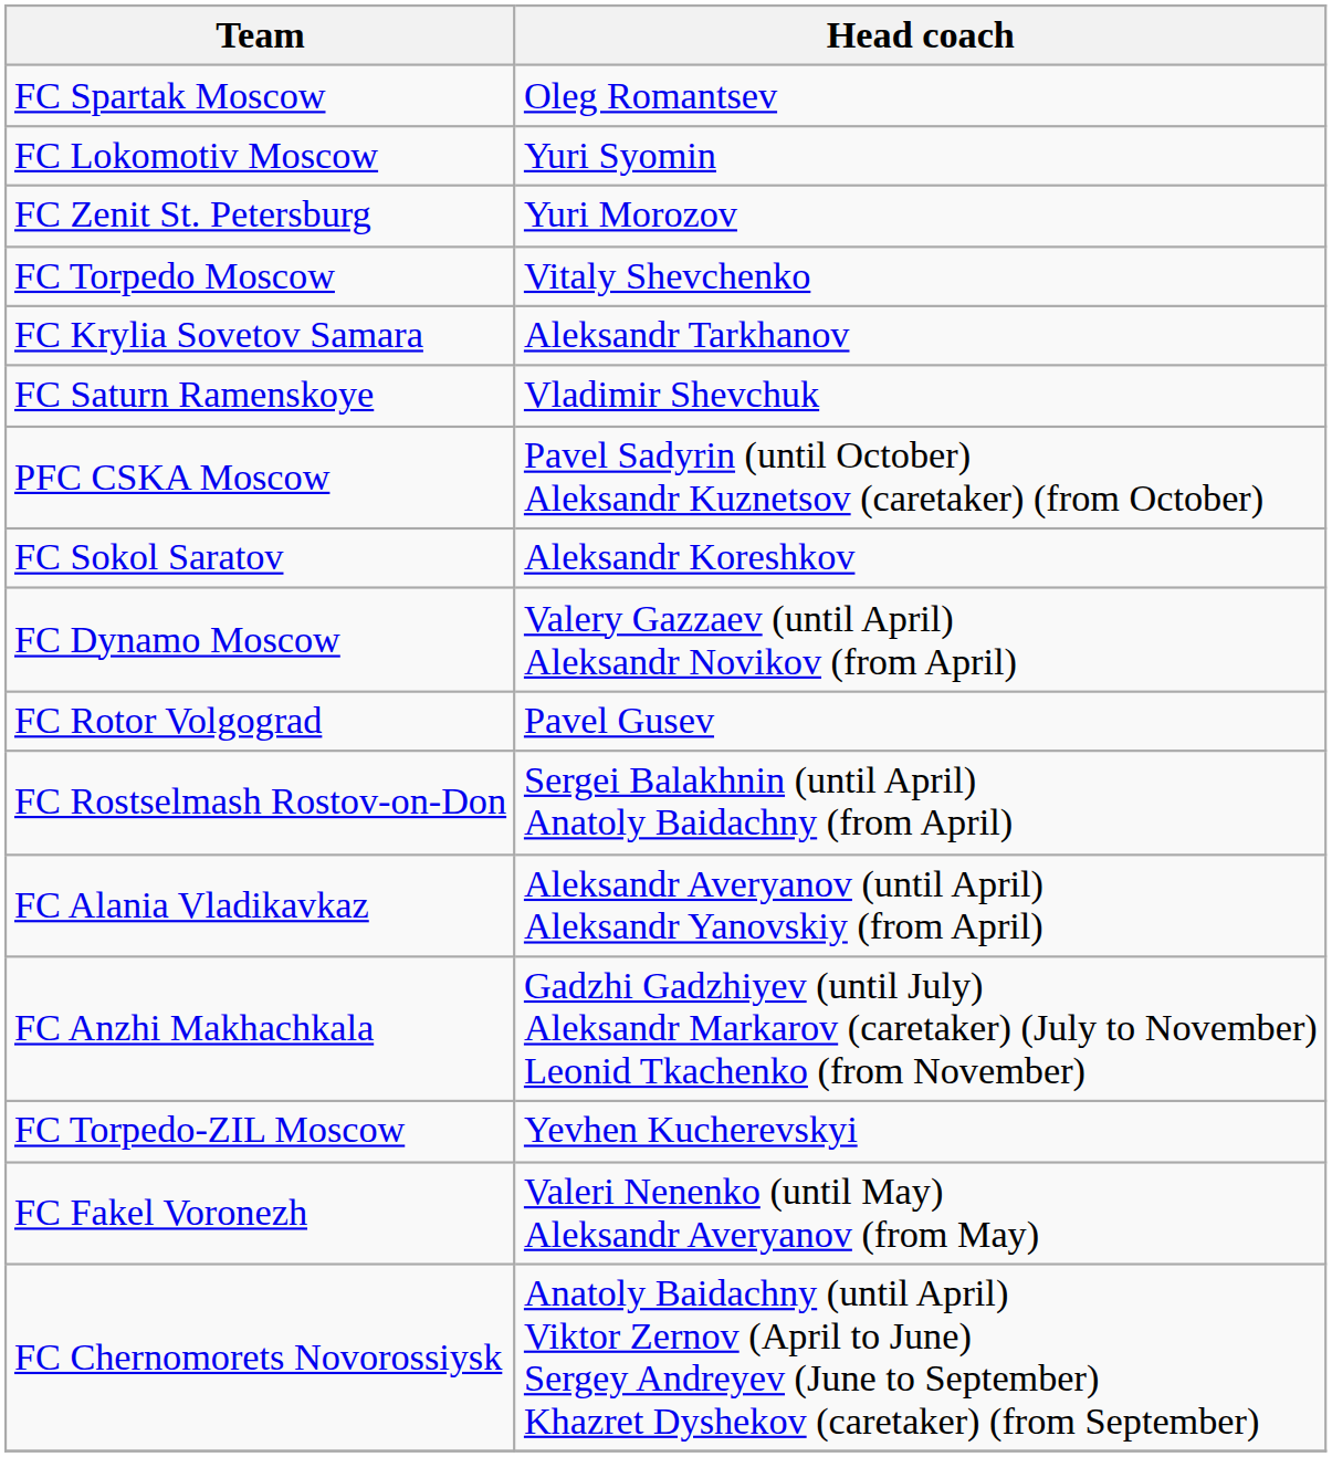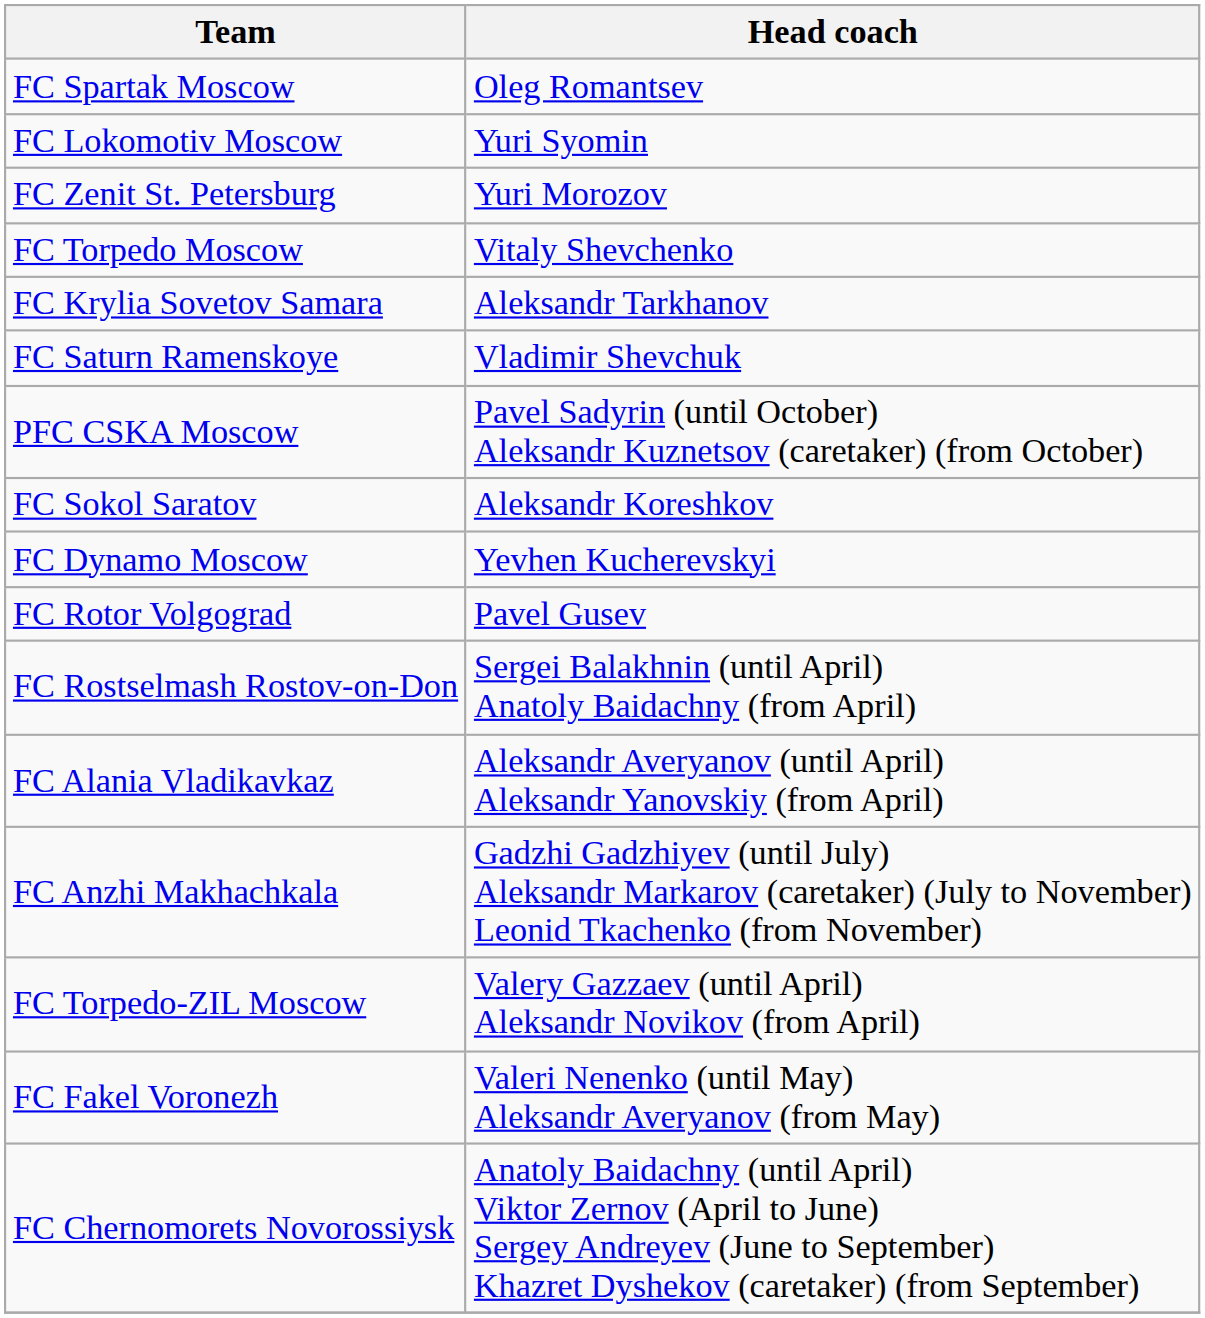 <table class="wikitable">
 <tr>
 <th>Team</th>
 <th>Head coach</th>
 </tr>
 <tr>
 <td><a href='#'>FC Spartak Moscow</a></td>
 <td><a href='#'>Oleg Romantsev</a></td>
 </tr>
 <tr>
 <td><a href='#'>FC Lokomotiv Moscow</a></td>
 <td><a href='#'>Yuri Syomin</a></td>
 </tr>
 <tr>
 <td><a href='#'>FC Zenit St. Petersburg</a></td>
 <td><a href='#'>Yuri Morozov</a></td>
 </tr>
 <tr>
 <td><a href='#'>FC Torpedo Moscow</a></td>
 <td><a href='#'>Vitaly Shevchenko</a></td>
 </tr>
 <tr>
 <td><a href='#'>FC Krylia Sovetov Samara</a></td>
 <td><a href='#'>Aleksandr Tarkhanov</a></td>
 </tr>
 <tr>
 <td><a href='#'>FC Saturn Ramenskoye</a></td>
 <td><a href='#'>Vladimir Shevchuk</a></td>
 </tr>
 <tr>
 <td><a href='#'>PFC CSKA Moscow</a></td>
 <td><a href='#'>Pavel Sadyrin</a> (until October)<br><a href='#'>Aleksandr Kuznetsov</a> (caretaker) (from October)</td>
 </tr>
 <tr>
 <td><a href='#'>FC Sokol Saratov</a></td>
 <td><a href='#'>Aleksandr Koreshkov</a></td>
 </tr>
 <tr>
 <td><a href='#'>FC Dynamo Moscow</a></td>
-<td><a href='#'>Valery Gazzaev</a> (until April)<br><a href='#'>Aleksandr Novikov</a> (from April)</td>
+<td><a href='#'>Yevhen Kucherevskyi</a> </td>
 </tr>
 <tr>
 <td><a href='#'>FC Rotor Volgograd</a></td>
 <td><a href='#'>Pavel Gusev</a></td>
 </tr>
 <tr>
 <td><a href='#'>FC Rostselmash Rostov-on-Don</a></td>
 <td><a href='#'>Sergei Balakhnin</a> (until April)<br><a href='#'>Anatoly Baidachny</a> (from April)</td>
 </tr>
 <tr>
 <td><a href='#'>FC Alania Vladikavkaz</a></td>
 <td><a href='#'>Aleksandr Averyanov</a> (until April)<br><a href='#'>Aleksandr Yanovskiy</a> (from April)</td>
 </tr>
 <tr>
 <td><a href='#'>FC Anzhi Makhachkala</a></td>
 <td><a href='#'>Gadzhi Gadzhiyev</a> (until July)<br><a href='#'>Aleksandr Markarov</a> (caretaker) (July to November)<br><a href='#'>Leonid Tkachenko</a> (from November)</td>
 </tr>
 <tr>
 <td><a href='#'>FC Torpedo-ZIL Moscow</a></td>
-<td><a href='#'>Yevhen Kucherevskyi</a> </td>
+<td><a href='#'>Valery Gazzaev</a> (until April)<br><a href='#'>Aleksandr Novikov</a> (from April)</td>
 </tr>
 <tr>
 <td><a href='#'>FC Fakel Voronezh</a></td>
 <td><a href='#'>Valeri Nenenko</a> (until May)<br><a href='#'>Aleksandr Averyanov</a> (from May)</td>
 </tr>
 <tr>
 <td><a href='#'>FC Chernomorets Novorossiysk</a></td>
 <td><a href='#'>Anatoly Baidachny</a> (until April)<br><a href='#'>Viktor Zernov</a> (April to June)<br><a href='#'>Sergey Andreyev</a> (June to September)<br><a href='#'>Khazret Dyshekov</a> (caretaker) (from September)</td>
 </tr>
 <tr>
 </tr>
 </table>
